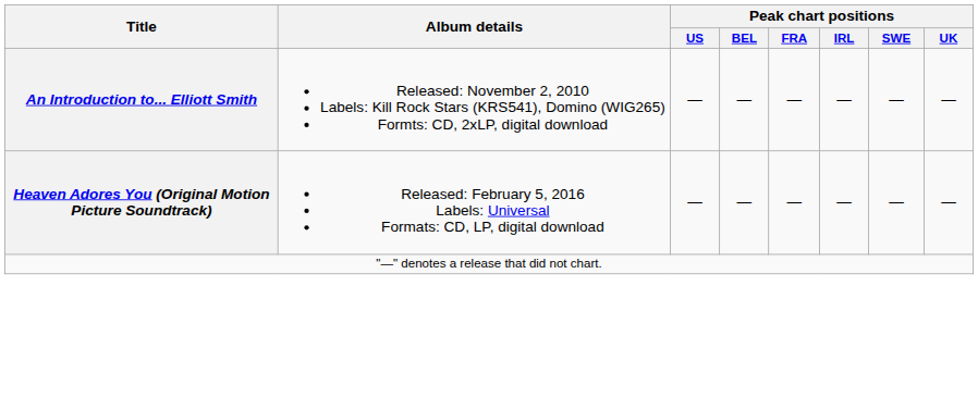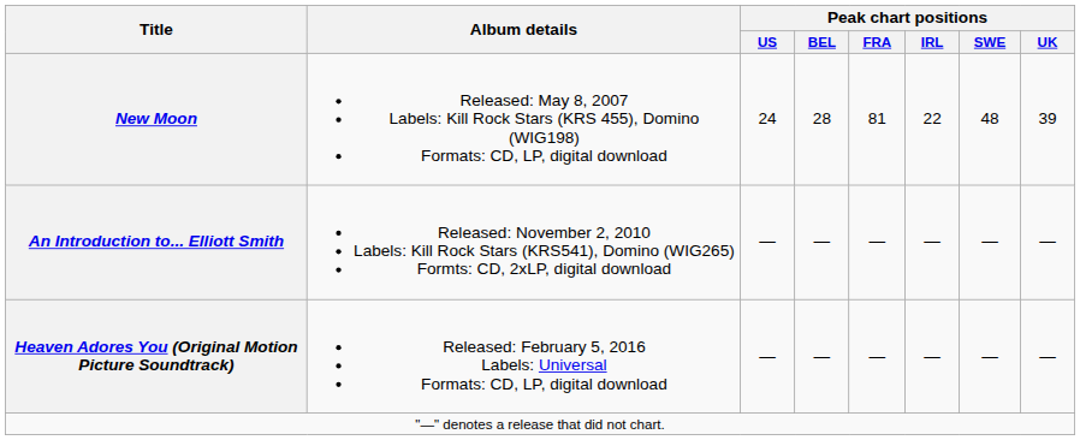 <table class="wikitable plainrowheaders" style="text-align: center; ">
 <tr>
 <th scope="col" rowspan="2" style="width:18em; ">Title</th>
 <th scope="col" rowspan="2" style="width:26em; ">Album details</th>
 <th scope="col" colspan="6" style="width:20em; ">Peak chart positions</th>
 </tr>
 <tr>
 <th style="width:2em; font-size:85%;"><a href='#'>US</a><br></th>
 <th style="width:2em; font-size:85%;"><a href='#'>BEL</a><br></th>
 <th style="width:2em; font-size:85%;"><a href='#'>FRA</a><br></th>
 <th style="width:2em; font-size:85%;"><a href='#'>IRL</a><br></th>
 <th style="width:2em; font-size:85%;"><a href='#'>SWE</a><br></th>
 <th style="width:2em; font-size:85%;"><a href='#'>UK</a><br></th>
+</tr>
+<tr>
+<th scope="row"><em><a href='#'>New Moon</a></em></th>
+<td><br><ul><li>Released: May 8, 2007</li><li>Labels: Kill Rock Stars (KRS 455), Domino (WIG198)</li><li>Formats: CD, LP, digital download</li></ul></td>
+<td style="text-align: center; ">24</td>
+<td style="text-align: center; ">28</td>
+<td style="text-align: center; ">81</td>
+<td style="text-align: center; ">22</td>
+<td style="text-align: center; ">48</td>
+<td style="text-align: center; ">39</td>
 </tr>
 <tr>
 <th scope="row"><em><a href='#'>An Introduction to... Elliott Smith</a></em></th>
 <td><br><ul><li>Released: November 2, 2010</li><li>Labels: Kill Rock Stars (KRS541), Domino (WIG265)</li><li>Formts: CD, 2xLP, digital download</li></ul></td>
 <td style="text-align: center; ">—</td>
 <td style="text-align: center; ">—</td>
 <td style="text-align: center; ">—</td>
 <td style="text-align: center; ">—</td>
 <td style="text-align: center; ">—</td>
 <td style="text-align: center; ">—</td>
 </tr>
 <tr>
 <th scope="row"><em><a href='#'>Heaven Adores You</a> (Original Motion Picture Soundtrack)</em></th>
 <td><br><ul><li>Released: February 5, 2016</li><li>Labels: <a href='#'>Universal</a></li><li>Formats: CD, LP, digital download</li></ul></td>
 <td style="text-align: center; ">—</td>
 <td style="text-align: center; ">—</td>
 <td style="text-align: center; ">—</td>
 <td style="text-align: center; ">—</td>
 <td style="text-align: center; ">—</td>
 <td style="text-align: center; ">—</td>
 </tr>
 <tr>
 <td colspan="8" style="text-align: center; font-size:85%">"—" denotes a release that did not chart.</td>
 </tr>
 </table>
